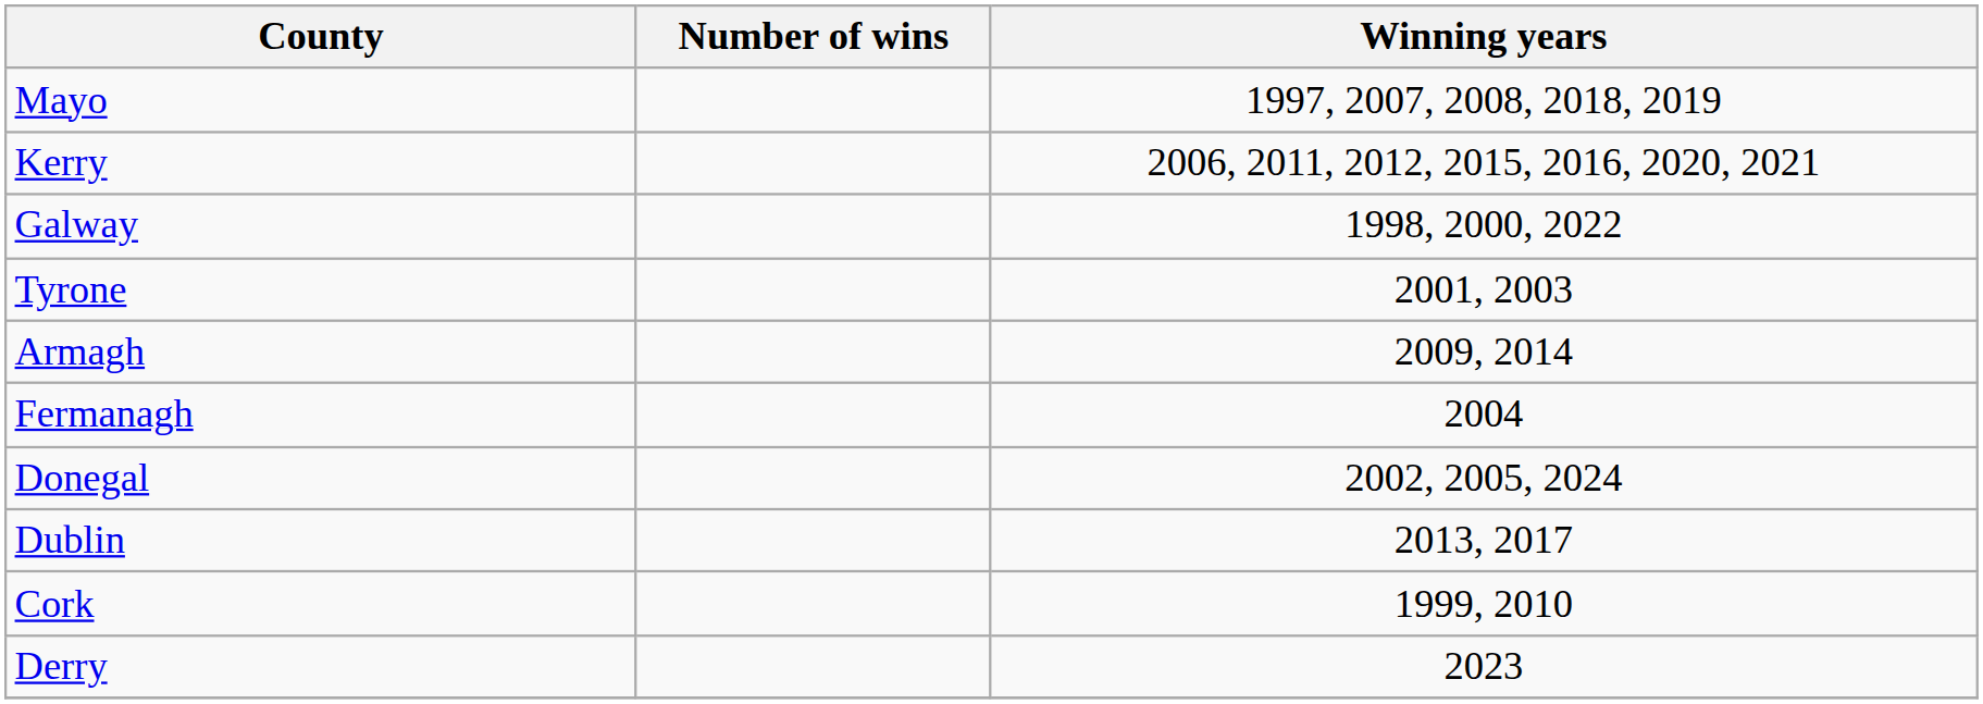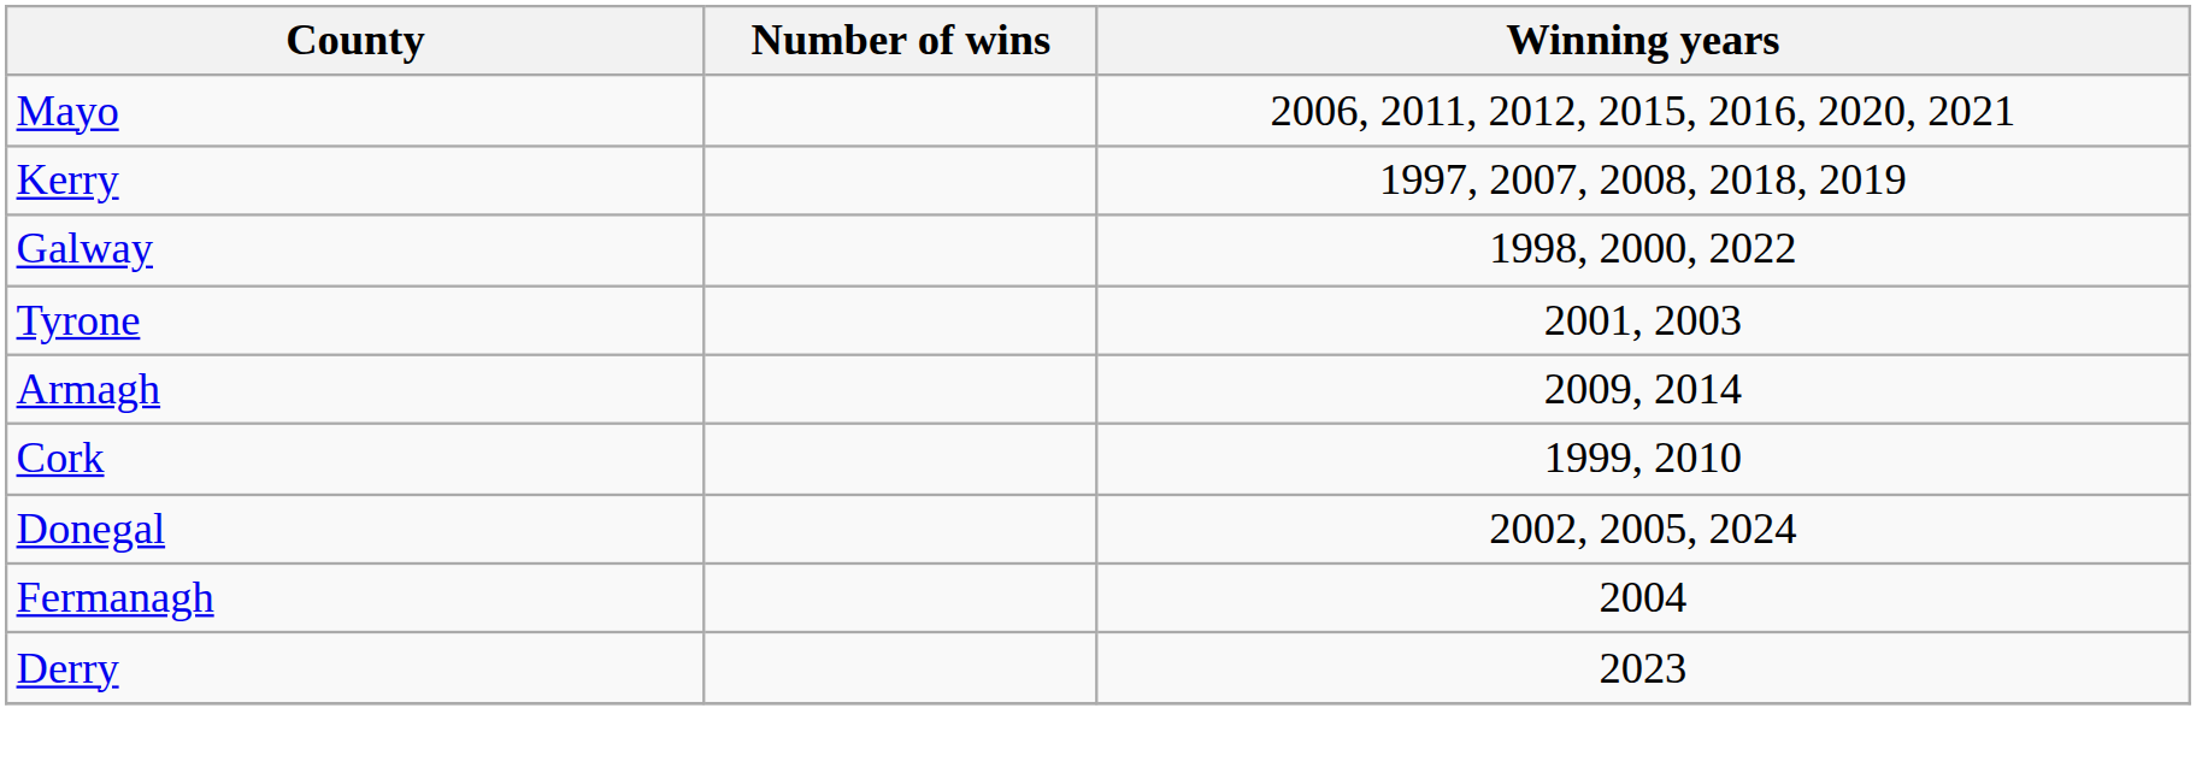 <table class="wikitable" style="width:90%">
 <tr>
 <th Width=32%>County</th>
 <th Width=18%>Number of wins</th>
 <th Width=50%>Winning years</th>
 </tr>
 <tr>
 <td> <a href='#'>Mayo</a></td>
 <td></td>
-<td style="text-align:center;">1997, 2007, 2008, 2018, 2019</td>
+<td style="text-align:center;">2006, 2011, 2012, 2015, 2016, 2020, 2021</td>
 </tr>
 <tr>
 <td> <a href='#'>Kerry</a></td>
 <td></td>
-<td style="text-align:center;">2006, 2011, 2012, 2015, 2016, 2020, 2021</td>
+<td style="text-align:center;">1997, 2007, 2008, 2018, 2019</td>
 </tr>
 <tr>
 <td> <a href='#'>Galway</a></td>
 <td></td>
 <td style="text-align:center;">1998, 2000, 2022</td>
 </tr>
 <tr>
 <td> <a href='#'>Tyrone</a></td>
 <td></td>
 <td style="text-align:center;">2001, 2003</td>
 </tr>
 <tr>
 <td> <a href='#'>Armagh</a></td>
 <td></td>
 <td style="text-align:center;">2009, 2014</td>
 </tr>
 <tr>
-<td> <a href='#'>Fermanagh</a></td>
+<td> <a href='#'>Cork</a></td>
 <td></td>
-<td style="text-align:center;">2004</td>
+<td style="text-align:center;">1999, 2010</td>
 </tr>
 <tr>
 <td> <a href='#'>Donegal</a></td>
 <td></td>
 <td style="text-align:center;">2002, 2005, 2024</td>
 </tr>
 <tr>
-<td> <a href='#'>Dublin</a></td>
+<td> <a href='#'>Fermanagh</a></td>
 <td></td>
-<td style="text-align:center;">2013, 2017</td>
-</tr>
-<tr>
-<td> <a href='#'>Cork</a></td>
-<td></td>
-<td style="text-align:center;">1999, 2010</td>
+<td style="text-align:center;">2004</td>
 </tr>
 <tr>
 <td> <a href='#'>Derry</a></td>
 <td></td>
 <td style="text-align:center;">2023</td>
 </tr>
 <tr>
 </tr>
 </table>
